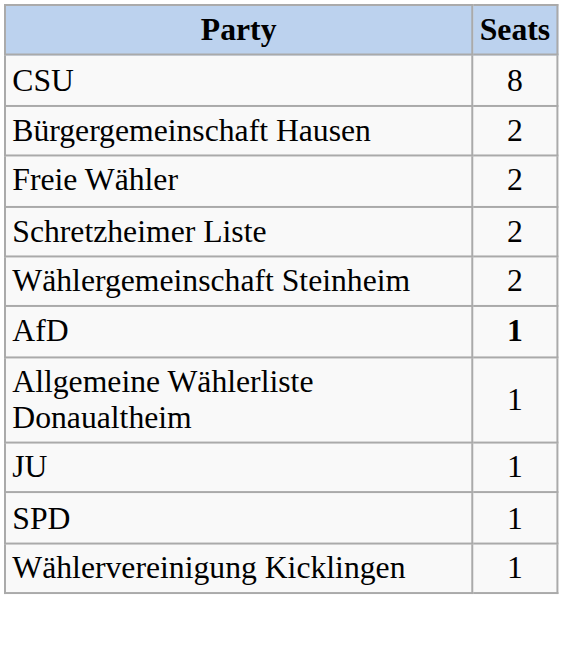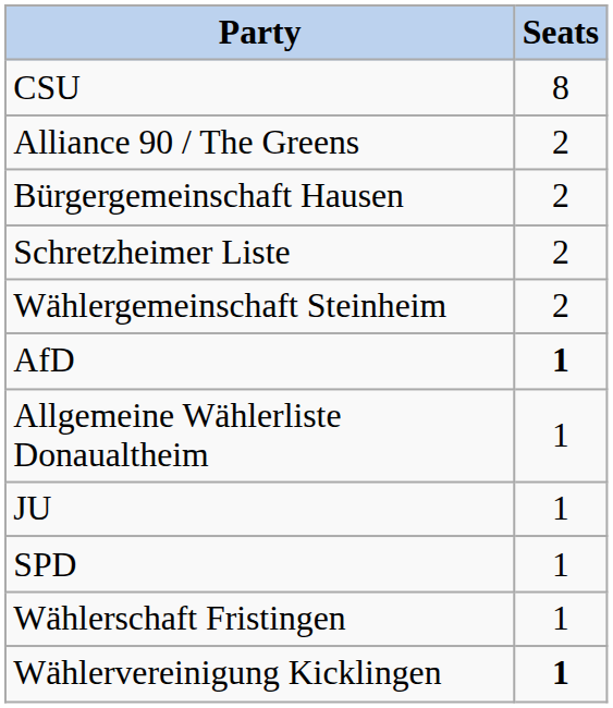 <table class="wikitable" width="280">
 <tr>
 <th style="background:#bcd2ee;">Party</th>
 <th style="background:#bcd2ee;">Seats</th>
 </tr>
 <tr>
 <td>CSU</td>
 <td align=center>8</td>
 </tr>
 <tr>
-<td>Bürgergemeinschaft Hausen</td>
+<td>Alliance 90 / The Greens</td>
 <td align=center>2</td>
 </tr>
 <tr>
-<td>Freie Wähler</td>
+<td>Bürgergemeinschaft Hausen</td>
 <td align=center>2</td>
 </tr>
 <tr>
 <td>Schretzheimer Liste</td>
 <td align=center>2</td>
 </tr>
 <tr>
 <td>Wählergemeinschaft Steinheim</td>
 <td align=center>2</td>
 </tr>
 <tr>
 <td>AfD</td>
 <td align=center><strong>1</strong></td>
 </tr>
 <tr>
 <td>Allgemeine Wählerliste Donaualtheim</td>
 <td align=center>1</td>
 </tr>
 <tr>
 <td>JU</td>
 <td align=center>1</td>
 </tr>
 <tr>
 <td>SPD</td>
 <td align=center>1</td>
 </tr>
 <tr>
-<td>Wählervereinigung Kicklingen</td>
+<td>Wählerschaft Fristingen</td>
 <td align=center>1</td>
 </tr>
+<tr>
+<td>Wählervereinigung Kicklingen</td>
+<td align=center><strong>1</strong></td>
+</tr>
 </table>
